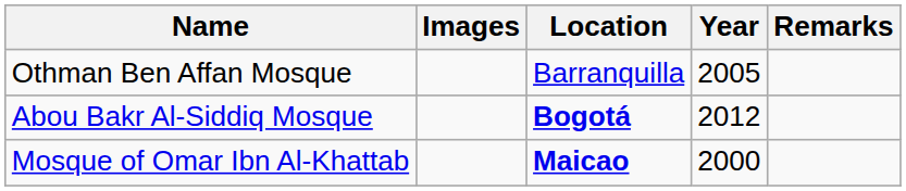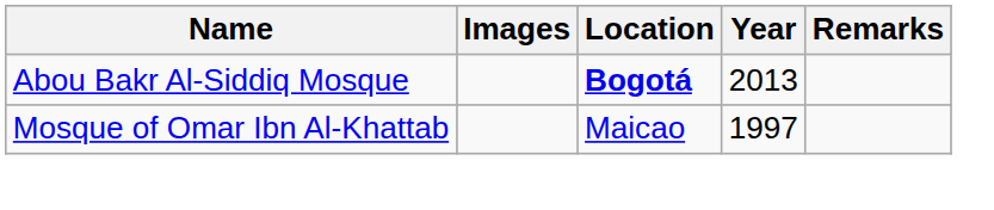 <table class="wikitable sortable">
 <tr>
 <th>Name</th>
 <th class="unsortable">Images</th>
 <th>Location</th>
 <th data-sort-type="data">Year</th>
 <th class="unsortable">Remarks</th>
 </tr>
 <tr valign=top id="Colombia">
-<td>Othman Ben Affan Mosque</td>
-<td></td>
-<td><a href='#'>Barranquilla</a></td>
-<td>2005</td>
-<td></td>
-</tr>
-<tr valign=top id="Colombia">
 <td><a href='#'>Abou Bakr Al-Siddiq Mosque</a></td>
 <td></td>
 <td><strong><a href='#'>Bogotá</a></strong></td>
-<td>2012</td>
+<td>2013</td>
 <td></td>
 </tr>
 <tr valign=top id="Colombia">
 <td><a href='#'>Mosque of Omar Ibn Al-Khattab</a></td>
 <td></td>
-<td><strong><a href='#'>Maicao</a></strong></td>
-<td>2000</td>
+<td><a href='#'>Maicao</a></td>
+<td>1997</td>
 <td></td>
 </tr>
 </table>
